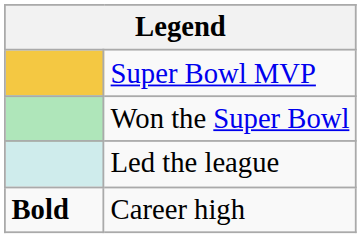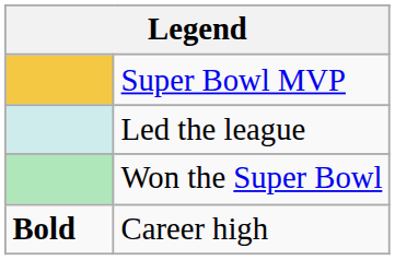 <table class="wikitable mw-collapsible mw-collapsed">
 <tr>
 <th colspan="2">Legend</th>
 </tr>
 <tr>
 <td style="background:#f4c842; width:3em;"></td>
 <td><a href='#'>Super Bowl MVP</a></td>
 </tr>
 <tr>
+<td style="background:#cfecec; width:3em;"></td>
+<td>Led the league</td>
+</tr>
+<tr>
 <td style="background:#afe6ba; width:3em;"></td>
 <td>Won the <a href='#'>Super Bowl</a></td>
-</tr>
-<tr>
-<td style="background:#cfecec; width:3em;"></td>
-<td>Led the league</td>
 </tr>
 <tr>
 <td><strong>Bold</strong></td>
 <td>Career high</td>
 </tr>
 </table>
